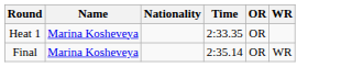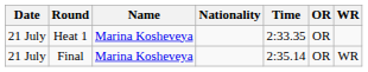 <table class="wikitable" style="text-align:center">
 <tr>
+<th>Date</th>
 <th>Round</th>
 <th>Name</th>
 <th>Nationality</th>
 <th>Time</th>
 <th>OR</th>
 <th>WR</th>
 </tr>
 <tr>
+<td>21 July</td>
 <td>Heat 1</td>
 <td align="left"><a href='#'>Marina Kosheveya</a></td>
 <td align="left"></td>
 <td>2:33.35</td>
 <td>OR</td>
 <td></td>
 </tr>
 <tr>
+<td>21 July</td>
 <td>Final</td>
 <td align="left"><a href='#'>Marina Kosheveya</a></td>
 <td align="left"></td>
 <td>2:35.14</td>
 <td>OR</td>
 <td>WR</td>
 </tr>
 </table>
